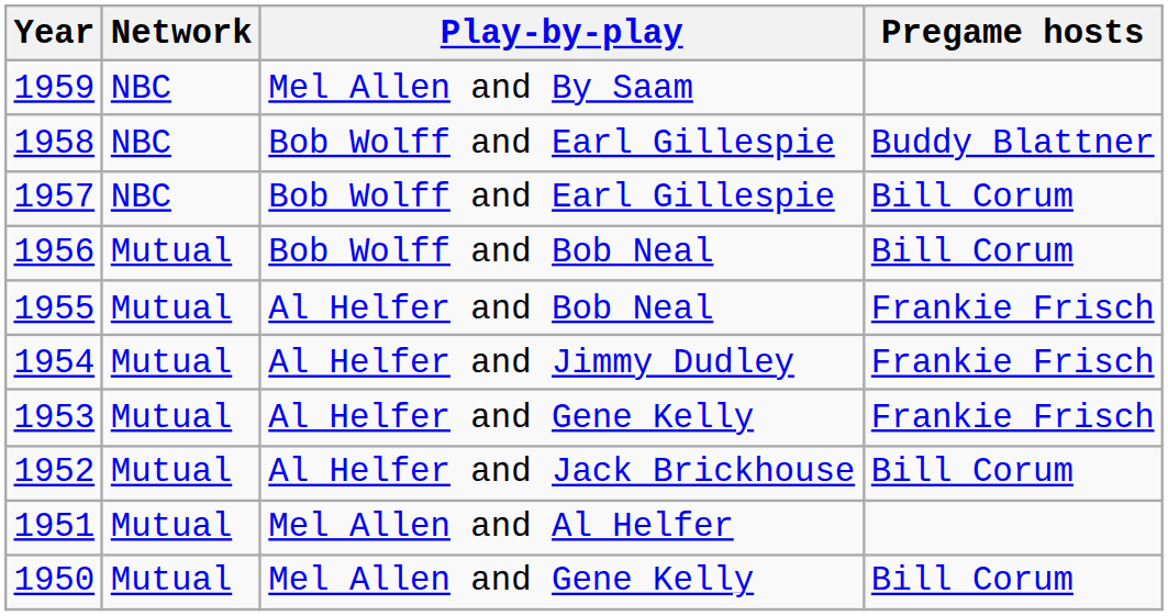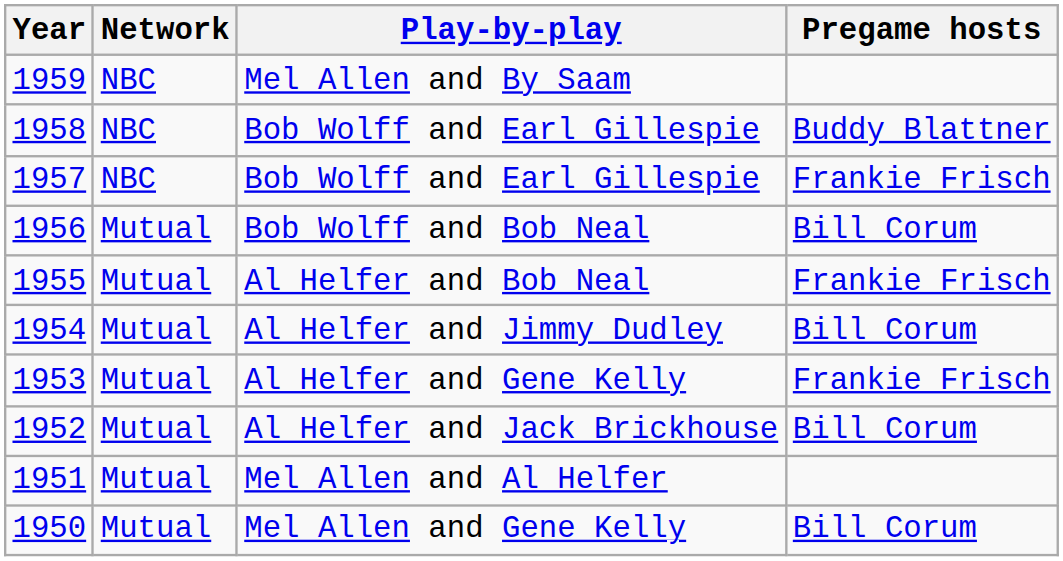 <table class="wikitable">
 <tr>
 <th>Year</th>
 <th>Network</th>
 <th><a href='#'>Play-by-play</a></th>
 <th>Pregame hosts</th>
 </tr>
 <tr>
 <td><a href='#'>1959</a></td>
 <td><a href='#'>NBC</a></td>
 <td><a href='#'>Mel Allen</a> and <a href='#'>By Saam</a></td>
 </tr>
 <tr>
 <td><a href='#'>1958</a></td>
 <td><a href='#'>NBC</a></td>
 <td><a href='#'>Bob Wolff</a> and <a href='#'>Earl Gillespie</a></td>
 <td><a href='#'>Buddy Blattner</a></td>
 </tr>
 <tr>
 <td><a href='#'>1957</a></td>
 <td><a href='#'>NBC</a></td>
 <td><a href='#'>Bob Wolff</a> and <a href='#'>Earl Gillespie</a></td>
-<td><a href='#'>Bill Corum</a></td>
+<td><a href='#'>Frankie Frisch</a></td>
 </tr>
 <tr>
 <td><a href='#'>1956</a></td>
 <td><a href='#'>Mutual</a></td>
 <td><a href='#'>Bob Wolff</a> and <a href='#'>Bob Neal</a></td>
 <td><a href='#'>Bill Corum</a></td>
 </tr>
 <tr>
 <td><a href='#'>1955</a></td>
 <td><a href='#'>Mutual</a></td>
 <td><a href='#'>Al Helfer</a> and <a href='#'>Bob Neal</a></td>
 <td><a href='#'>Frankie Frisch</a></td>
 </tr>
 <tr>
 <td><a href='#'>1954</a></td>
 <td><a href='#'>Mutual</a></td>
 <td><a href='#'>Al Helfer</a> and <a href='#'>Jimmy Dudley</a></td>
-<td><a href='#'>Frankie Frisch</a></td>
+<td><a href='#'>Bill Corum</a></td>
 </tr>
 <tr>
 <td><a href='#'>1953</a></td>
 <td><a href='#'>Mutual</a></td>
 <td><a href='#'>Al Helfer</a> and <a href='#'>Gene Kelly</a></td>
 <td><a href='#'>Frankie Frisch</a></td>
 </tr>
 <tr>
 <td><a href='#'>1952</a></td>
 <td><a href='#'>Mutual</a></td>
 <td><a href='#'>Al Helfer</a> and <a href='#'>Jack Brickhouse</a></td>
 <td><a href='#'>Bill Corum</a></td>
 </tr>
 <tr>
 <td><a href='#'>1951</a></td>
 <td><a href='#'>Mutual</a></td>
 <td><a href='#'>Mel Allen</a> and <a href='#'>Al Helfer</a></td>
 </tr>
 <tr>
 <td><a href='#'>1950</a></td>
 <td><a href='#'>Mutual</a></td>
 <td><a href='#'>Mel Allen</a> and <a href='#'>Gene Kelly</a></td>
 <td><a href='#'>Bill Corum</a></td>
 </tr>
 </table>
